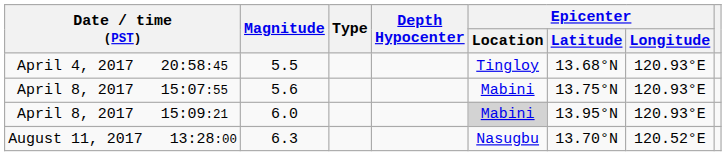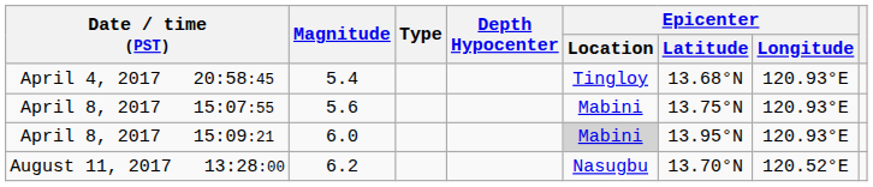 <table class="wikitable sortable" style="margin:1em auto; text-align: center;">
 <tr>
 <th rowspan="2">Date / time<br><small>(<a href='#'>PST</a>)</small></th>
 <th rowspan="2"><a href='#'>Magnitude</a></th>
 <th rowspan="2">Type</th>
 <th rowspan="2"><a href='#'>Depth</a> <br><a href='#'>Hypocenter</a></th>
 <th colspan="3"><a href='#'>Epicenter</a></th>
 <th rowspan="2"></th>
 </tr>
 <tr>
 <th>Location</th>
 <th><a href='#'>Latitude</a></th>
 <th><a href='#'>Longitude</a></th>
 </tr>
 <tr>
 <td>April 4, 2017   20:58<small>:45</small></td>
-<td>5.5</td>
+<td>5.4</td>
 <td></td>
 <td></td>
 <td><a href='#'>Tingloy</a></td>
 <td>13.68°N</td>
 <td>120.93°E</td>
 <td></td>
 </tr>
 <tr>
 <td>April 8, 2017   15:07<small>:55</small></td>
 <td>5.6</td>
 <td></td>
 <td></td>
 <td><a href='#'>Mabini</a></td>
 <td>13.75°N</td>
 <td>120.93°E</td>
 <td></td>
 </tr>
 <tr>
 <td>April 8, 2017   15:09<small>:21</small></td>
 <td>6.0</td>
 <td></td>
 <td></td>
 <td style="background: lightgrey;"><a href='#'>Mabini</a></td>
 <td>13.95°N</td>
 <td>120.93°E</td>
 <td></td>
 </tr>
 <tr>
 <td>August 11, 2017   13:28<small>:00</small></td>
-<td>6.3</td>
+<td>6.2</td>
 <td></td>
 <td></td>
 <td><a href='#'>Nasugbu</a></td>
 <td>13.70°N</td>
 <td>120.52°E</td>
 <td></td>
 </tr>
 </table>
